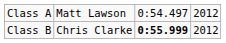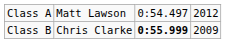 <table class="wikitable">
 <tr>
 <td>Class A</td>
 <td>Matt Lawson</td>
 <td align="center">0:54.497</td>
 <td align="center">2012</td>
 </tr>
 <tr>
 <td>Class B</td>
 <td>Chris Clarke</td>
 <td align="center"><strong>0:55.999</strong></td>
-<td align="center">2012</td>
+<td align="center">2009</td>
 </tr>
 </table>
